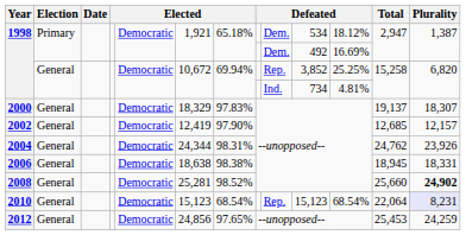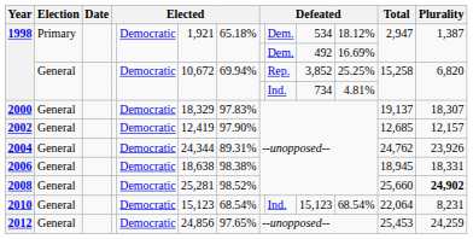 <table class=wikitable>
 <tr>
 <th>Year</th>
 <th>Election</th>
 <th>Date</th>
 <th ! colspan="4">Elected</th>
 <th ! colspan="4">Defeated</th>
 <th>Total</th>
 <th>Plurality</th>
 </tr>
 <tr>
 <th rowspan="4" valign="top"><a href='#'>1998</a></th>
 <td rowspan="2" valign="top">Primary</td>
 <td rowspan="2" valign="top"></td>
 <td rowspan="2" valign="top"></td>
 <td rowspan="2" valign="top" ><a href='#'>Democratic</a></td>
 <td rowspan="2" valign="top" align="right">1,921</td>
 <td rowspan="2" valign="top" align="right">65.18%</td>
 <td valign="top"></td>
 <td valign="top" ><a href='#'>Dem.</a></td>
 <td valign="top" align="right">534</td>
 <td valign="top" align="right">18.12%</td>
 <td rowspan="2" valign="top" align="right">2,947</td>
 <td rowspan="2" valign="top" align="right">1,387</td>
 </tr>
 <tr>
 <td valign="top"></td>
 <td valign="top" ><a href='#'>Dem.</a></td>
 <td valign="top" align="right">492</td>
 <td valign="top" align="right">16.69%</td>
 </tr>
 <tr>
 <td rowspan="2" valign="top">General</td>
 <td rowspan="2" valign="top"></td>
 <td rowspan="2" valign="top"></td>
 <td rowspan="2" valign="top" ><a href='#'>Democratic</a></td>
 <td rowspan="2" valign="top" align="right">10,672</td>
 <td rowspan="2" valign="top" align="right">69.94%</td>
 <td valign="top"></td>
 <td valign="top" ><a href='#'>Rep.</a></td>
 <td valign="top" align="right">3,852</td>
 <td valign="top" align="right">25.25%</td>
 <td rowspan="2" valign="top" align="right">15,258</td>
 <td rowspan="2" valign="top" align="right">6,820</td>
 </tr>
 <tr>
 <td valign="top"></td>
 <td valign="top" ><a href='#'>Ind.</a></td>
 <td valign="top" align="right">734</td>
 <td valign="top" align="right">4.81%</td>
 </tr>
 <tr>
 <th valign="top"><a href='#'>2000</a></th>
 <td valign="top">General</td>
 <td valign="top"></td>
 <td valign="top"></td>
 <td valign="top" ><a href='#'>Democratic</a></td>
 <td valign="top" align="right">18,329</td>
 <td valign="top" align="right">97.83%</td>
 <td colspan="4" rowspan="5"><em>--unopposed--</em></td>
 <td valign="top" align="right">19,137</td>
 <td valign="top" align="right">18,307</td>
 </tr>
 <tr>
 <th valign="top"><a href='#'>2002</a></th>
 <td valign="top">General</td>
 <td valign="top"></td>
 <td valign="top"></td>
 <td valign="top" ><a href='#'>Democratic</a></td>
 <td valign="top" align="right">12,419</td>
 <td valign="top" align="right">97.90%</td>
 <td valign="top" align="right">12,685</td>
 <td valign="top" align="right">12,157</td>
 </tr>
 <tr>
 <th valign="top"><a href='#'>2004</a></th>
 <td valign="top">General</td>
 <td valign="top"></td>
 <td valign="top"></td>
 <td valign="top" ><a href='#'>Democratic</a></td>
 <td valign="top" align="right">24,344</td>
-<td valign="top" align="right">98.31%</td>
+<td valign="top" align="right">89.31%</td>
 <td valign="top" align="right">24,762</td>
 <td valign="top" align="right">23,926</td>
 </tr>
 <tr>
 <th valign="top"><a href='#'>2006</a></th>
 <td valign="top">General</td>
 <td valign="top"></td>
 <td valign="top"></td>
 <td valign="top" ><a href='#'>Democratic</a></td>
 <td valign="top" align="right">18,638</td>
 <td valign="top" align="right">98.38%</td>
 <td valign="top" align="right">18,945</td>
 <td valign="top" align="right">18,331</td>
 </tr>
 <tr>
 <th valign="top"><a href='#'>2008</a></th>
 <td valign="top">General</td>
 <td valign="top"></td>
 <td valign="top"></td>
 <td valign="top" ><a href='#'>Democratic</a></td>
 <td valign="top" align="right">25,281</td>
 <td valign="top" align="right">98.52%</td>
 <td valign="top" align="right">25,660</td>
 <td valign="top" align="right"><strong>24,902</strong></td>
 </tr>
 <tr>
 <th valign="top"><a href='#'>2010</a></th>
 <td valign="top">General</td>
 <td valign="top"></td>
 <td valign="top"></td>
 <td valign="top" ><a href='#'>Democratic</a></td>
 <td valign="top" align="right">15,123</td>
 <td valign="top" align="right">68.54%</td>
 <td valign="top"></td>
-<td valign="top" ><a href='#'>Rep.</a></td>
+<td valign="top" ><a href='#'>Ind.</a></td>
 <td valign="top" align="right">15,123</td>
 <td valign="top" align="right">68.54%</td>
 <td valign="top" align="right">22,064</td>
-<td valign="top" align="right" style="background: lavender;">8,231</td>
+<td valign="top" align="right">8,231</td>
 </tr>
 <tr>
 <th valign="top"><a href='#'>2012</a></th>
 <td valign="top">General</td>
 <td valign="top"></td>
 <td valign="top"></td>
 <td valign="top" ><a href='#'>Democratic</a></td>
 <td valign="top" align="right">24,856</td>
 <td valign="top" align="right">97.65%</td>
 <td colspan="4"><em>--unopposed--</em></td>
 <td valign="top" align="right">25,453</td>
 <td valign="top" align="right">24,259</td>
 </tr>
 </table>
